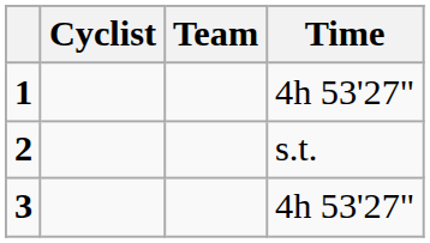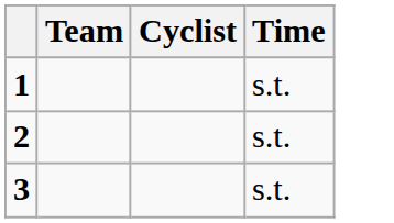 <table class="wikitable">
 <tr style="background:#ccccff;">
 <th></th>
+<th>Team</th>
 <th>Cyclist</th>
-<th>Team</th>
 <th>Time</th>
 </tr>
 <tr>
 <td><strong>1</strong></td>
 <td></td>
 <td></td>
-<td>4h 53'27"</td>
+<td>s.t.</td>
 </tr>
 <tr>
 <td><strong>2</strong></td>
 <td></td>
 <td></td>
 <td>s.t.</td>
 </tr>
 <tr>
 <td><strong>3</strong></td>
 <td></td>
 <td></td>
-<td>4h 53'27"</td>
+<td>s.t.</td>
 </tr>
 </table>
